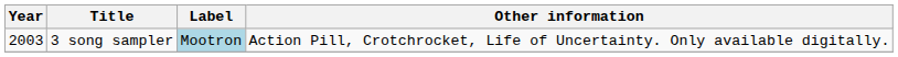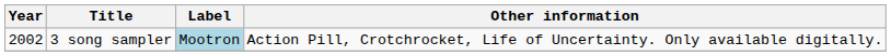 <table class="wikitable">
 <tr>
 <th>Year</th>
 <th>Title</th>
 <th>Label</th>
 <th>Other information</th>
 </tr>
 <tr>
-<td>2003</td>
+<td>2002</td>
 <td>3 song sampler</td>
 <td style="background: lightblue;">Mootron</td>
 <td>Action Pill, Crotchrocket, Life of Uncertainty. Only available digitally.</td>
 </tr>
 <tr>
 </tr>
 </table>
